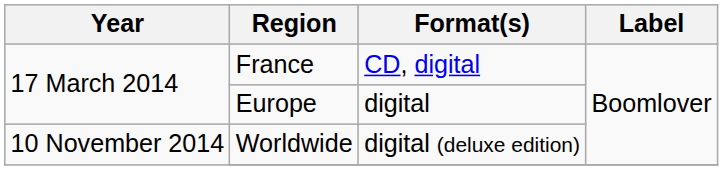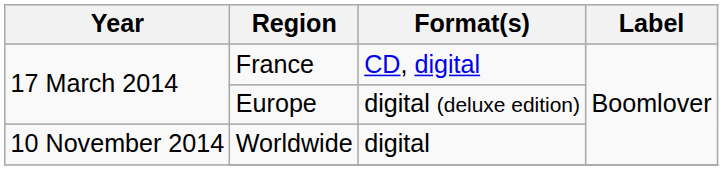 <table class="wikitable">
 <tr>
 <th align="center">Year</th>
 <th align="center">Region</th>
 <th align="center">Format(s)</th>
 <th align="center">Label</th>
 </tr>
 <tr>
 <td align="left" rowspan="2">17 March 2014</td>
 <td align="left">France</td>
 <td align="left"><a href='#'>CD</a>, <a href='#'>digital</a></td>
 <td align="left" rowspan="3">Boomlover</td>
 </tr>
 <tr>
 <td align="left">Europe</td>
-<td align="left">digital</td>
+<td align="left">digital <small>(deluxe edition)</small></td>
 </tr>
 <tr>
 <td align="left" rowspan="2">10 November 2014</td>
 <td align="left">Worldwide</td>
-<td align="left">digital <small>(deluxe edition)</small></td>
+<td align="left">digital</td>
 </tr>
 <tr>
 </tr>
 </table>
